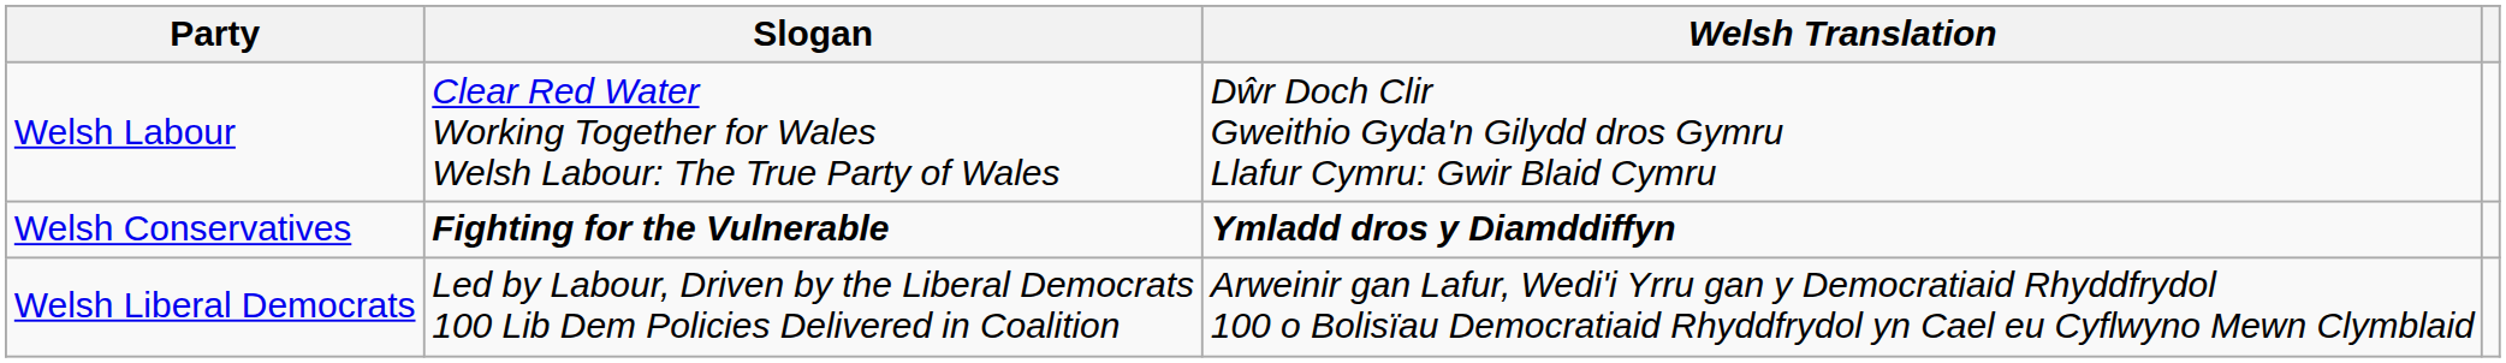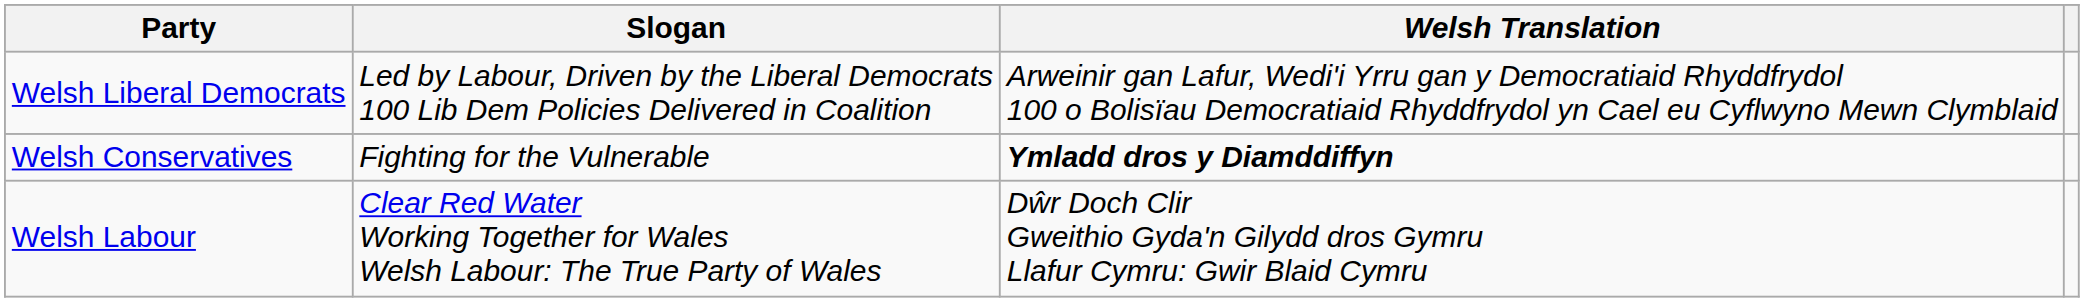 <table class="wikitable">
 <tr>
 <th>Party</th>
 <th>Slogan</th>
 <th><em>Welsh Translation</em></th>
 <th></th>
 </tr>
 <tr>
+<td><a href='#'>Welsh Liberal Democrats</a></td>
+<td><em>Led by Labour, Driven by the Liberal Democrats</em><br><em>100 Lib Dem Policies Delivered in Coalition</em></td>
+<td><em>Arweinir gan Lafur, Wedi'i Yrru gan y Democratiaid Rhyddfrydol<br>100 o Bolisïau Democratiaid Rhyddfrydol yn Cael eu Cyflwyno Mewn Clymblaid</em></td>
+<td></td>
+</tr>
+<tr>
+<td><a href='#'>Welsh Conservatives</a></td>
+<td><em>Fighting for the Vulnerable</em></td>
+<td><strong><em>Ymladd dros y Diamddiffyn</em></strong></td>
+<td></td>
+</tr>
+<tr>
 <td><a href='#'>Welsh Labour</a></td>
 <td><em><a href='#'>Clear Red Water</a><br>Working Together for Wales</em><br><em>Welsh Labour: The True Party of Wales</em></td>
 <td><em>Dŵr Doch Clir</em><br><em>Gweithio Gyda'n Gilydd dros Gymru</em><br><em>Llafur Cymru: Gwir Blaid Cymru</em></td>
 <td></td>
 </tr>
-<tr>
-<td><a href='#'>Welsh Conservatives</a></td>
-<td><strong><em>Fighting for the Vulnerable</em></strong></td>
-<td><strong><em>Ymladd dros y Diamddiffyn</em></strong></td>
-<td></td>
-</tr>
-<tr>
-<td><a href='#'>Welsh Liberal Democrats</a></td>
-<td><em>Led by Labour, Driven by the Liberal Democrats</em><br><em>100 Lib Dem Policies Delivered in Coalition</em></td>
-<td><em>Arweinir gan Lafur, Wedi'i Yrru gan y Democratiaid Rhyddfrydol<br>100 o Bolisïau Democratiaid Rhyddfrydol yn Cael eu Cyflwyno Mewn Clymblaid</em></td>
-<td></td>
-</tr>
 </table>
